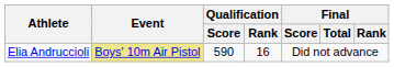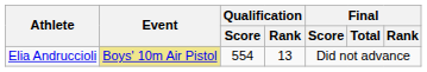 <table class="wikitable" style="font-size:90%">
 <tr>
 <th rowspan="2">Athlete</th>
 <th rowspan="2">Event</th>
 <th colspan="2">Qualification</th>
 <th colspan="3">Final</th>
 </tr>
 <tr>
 <th>Score</th>
 <th>Rank</th>
 <th>Score</th>
 <th>Total</th>
 <th>Rank</th>
 </tr>
 <tr>
 <td><a href='#'>Elia Andruccioli</a></td>
 <td style="background: khaki;"><a href='#'>Boys' 10m Air Pistol</a></td>
-<td align=center>590</td>
-<td align=center>16</td>
+<td align=center>554</td>
+<td align=center>13</td>
 <td colspan=3 align=center>Did not advance</td>
 </tr>
 </table>
